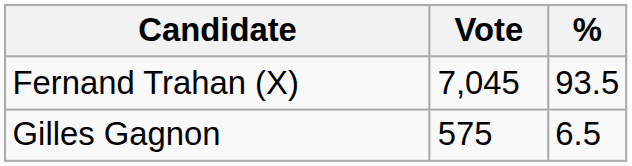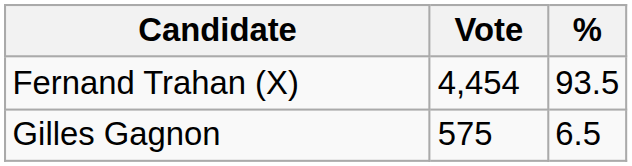 <table class="wikitable">
 <tr>
 <th bgcolor="#DDDDFF" width="200px">Candidate</th>
 <th bgcolor="#DDDDFF" width="50px">Vote</th>
 <th bgcolor="#DDDDFF" width="30px">%</th>
 </tr>
 <tr>
 <td>Fernand Trahan (X)</td>
-<td>7,045</td>
+<td>4,454</td>
 <td>93.5</td>
 </tr>
 <tr>
 <td>Gilles Gagnon</td>
 <td>575</td>
 <td>6.5</td>
 </tr>
 </table>
